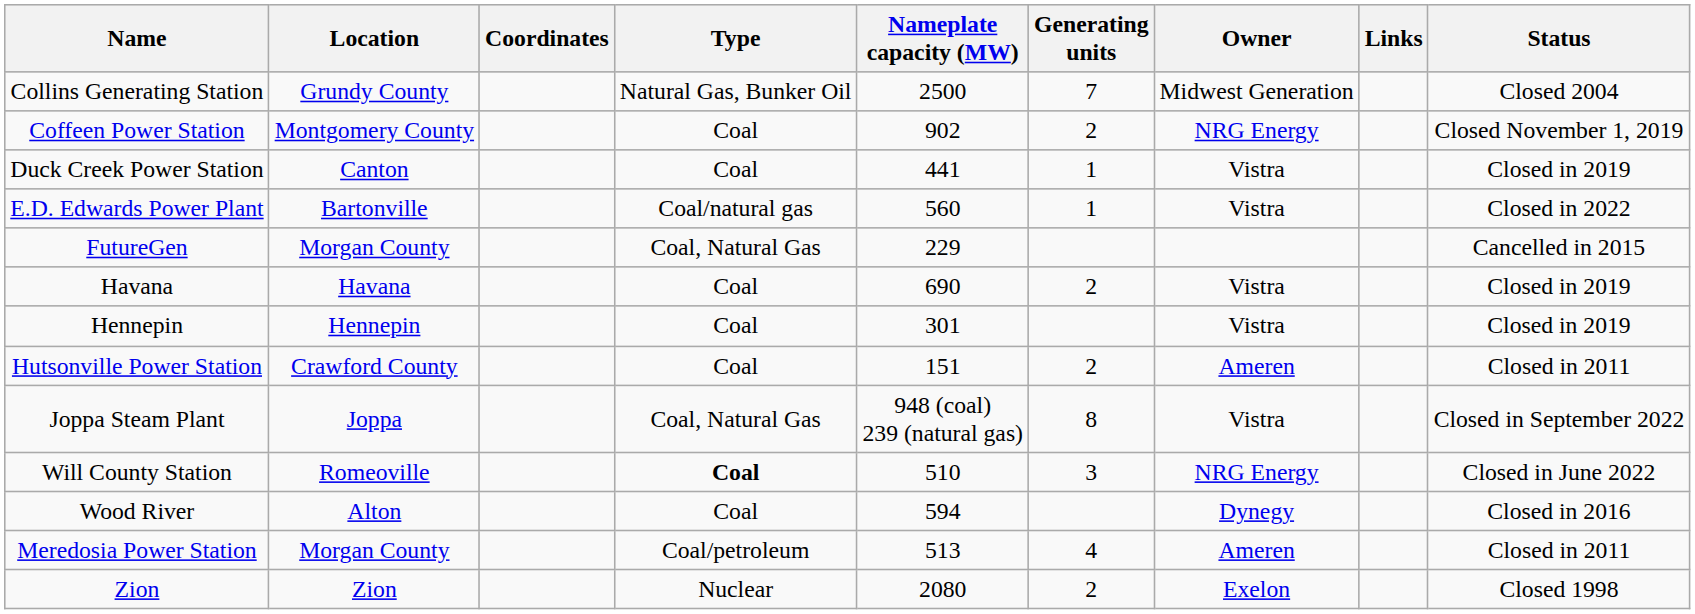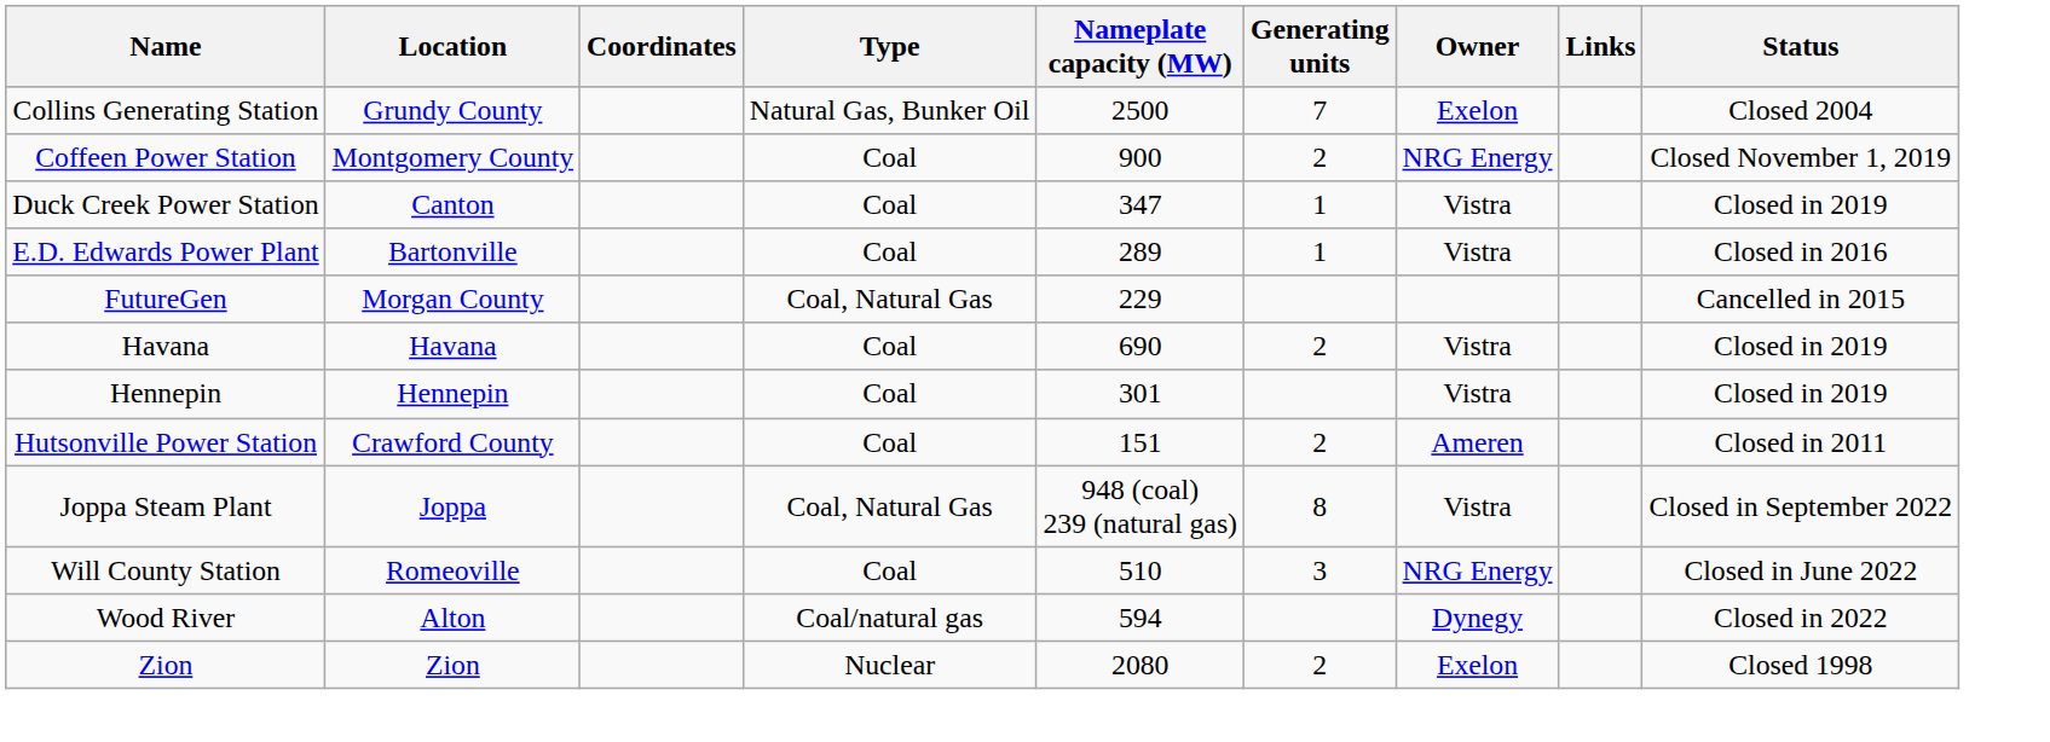 <table class="wikitable sortable" style="font-size:95%; text-align:center;">
 <tr>
 <th>Name</th>
 <th>Location</th>
 <th>Coordinates</th>
 <th>Type</th>
 <th><a href='#'>Nameplate</a><br>capacity (<a href='#'>MW</a>)</th>
 <th>Generating<br> units</th>
 <th>Owner</th>
 <th>Links</th>
 <th>Status</th>
 </tr>
 <tr>
 <td>Collins Generating Station</td>
 <td><a href='#'>Grundy County</a></td>
 <td></td>
 <td>Natural Gas, Bunker Oil</td>
 <td>2500</td>
 <td>7</td>
-<td>Midwest Generation</td>
+<td><a href='#'>Exelon</a></td>
 <td></td>
 <td>Closed 2004</td>
 </tr>
 <tr>
 <td><a href='#'>Coffeen Power Station</a></td>
 <td><a href='#'>Montgomery County</a></td>
 <td></td>
 <td>Coal</td>
-<td>902</td>
+<td>900</td>
 <td>2</td>
 <td><a href='#'>NRG Energy</a></td>
 <td></td>
 <td>Closed November 1, 2019</td>
 </tr>
 <tr>
 <td>Duck Creek Power Station</td>
 <td><a href='#'>Canton</a></td>
 <td></td>
 <td>Coal</td>
-<td>441</td>
+<td>347</td>
 <td>1</td>
 <td>Vistra</td>
 <td></td>
 <td>Closed in 2019</td>
 </tr>
 <tr>
 <td><a href='#'>E.D. Edwards Power Plant</a></td>
 <td><a href='#'>Bartonville</a></td>
 <td></td>
-<td>Coal/natural gas</td>
-<td>560</td>
+<td>Coal</td>
+<td>289</td>
 <td>1</td>
 <td>Vistra</td>
 <td></td>
-<td>Closed in 2022</td>
+<td>Closed in 2016</td>
 </tr>
 <tr>
 <td><a href='#'>FutureGen</a></td>
 <td><a href='#'>Morgan County</a></td>
 <td></td>
 <td>Coal, Natural Gas</td>
 <td>229</td>
 <td></td>
 <td></td>
 <td></td>
 <td>Cancelled in 2015</td>
 </tr>
 <tr>
 <td>Havana</td>
 <td><a href='#'>Havana</a></td>
 <td></td>
 <td>Coal</td>
 <td>690</td>
 <td>2</td>
 <td>Vistra</td>
 <td></td>
 <td>Closed in 2019</td>
 </tr>
 <tr>
 <td>Hennepin</td>
 <td><a href='#'>Hennepin</a></td>
 <td></td>
 <td>Coal</td>
 <td>301</td>
 <td></td>
 <td>Vistra</td>
 <td></td>
 <td>Closed in 2019</td>
 </tr>
 <tr>
 <td><a href='#'>Hutsonville Power Station</a></td>
 <td><a href='#'>Crawford County</a></td>
 <td></td>
 <td>Coal</td>
 <td>151</td>
 <td>2</td>
 <td><a href='#'>Ameren</a></td>
 <td></td>
 <td>Closed in 2011</td>
 </tr>
 <tr>
 <td>Joppa Steam Plant</td>
 <td><a href='#'>Joppa</a></td>
 <td></td>
 <td>Coal, Natural Gas</td>
 <td>948 (coal)<br>239 (natural gas)</td>
 <td>8</td>
 <td>Vistra</td>
 <td></td>
 <td>Closed in September 2022</td>
 </tr>
 <tr>
 <td>Will County Station</td>
 <td><a href='#'>Romeoville</a></td>
 <td></td>
-<td><strong>Coal</strong></td>
+<td>Coal</td>
 <td>510</td>
 <td>3</td>
 <td><a href='#'>NRG Energy</a></td>
 <td></td>
 <td>Closed in June 2022</td>
 </tr>
 <tr>
 <td>Wood River</td>
 <td><a href='#'>Alton</a></td>
 <td></td>
-<td>Coal</td>
+<td>Coal/natural gas</td>
 <td>594</td>
 <td></td>
 <td><a href='#'>Dynegy</a></td>
 <td></td>
-<td>Closed in 2016</td>
-</tr>
-<tr>
-<td><a href='#'>Meredosia Power Station</a></td>
-<td><a href='#'>Morgan County</a></td>
-<td></td>
-<td>Coal/petroleum</td>
-<td>513</td>
-<td>4</td>
-<td><a href='#'>Ameren</a></td>
-<td></td>
-<td>Closed in 2011</td>
+<td>Closed in 2022</td>
 </tr>
 <tr>
 <td><a href='#'>Zion</a></td>
 <td><a href='#'>Zion</a></td>
 <td></td>
 <td>Nuclear</td>
 <td>2080</td>
 <td>2</td>
 <td><a href='#'>Exelon</a></td>
 <td></td>
 <td>Closed 1998</td>
 </tr>
 </table>
